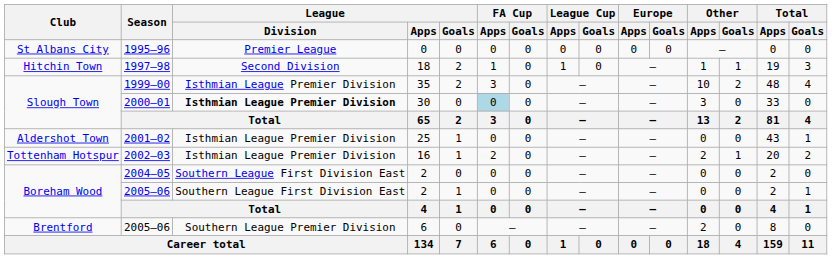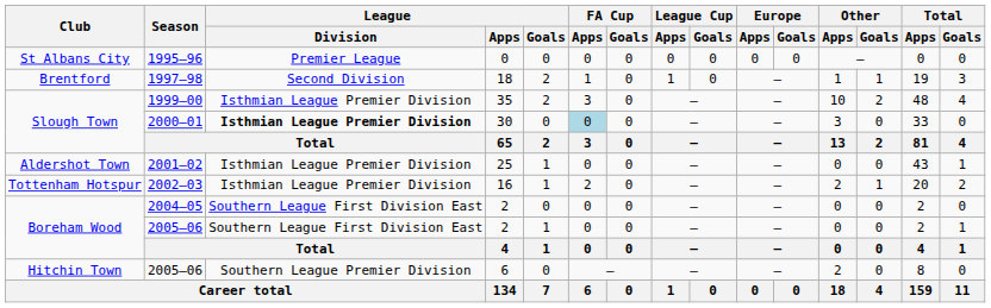 <table class="wikitable" style="text-align: center;">
 <tr>
 <th rowspan="2">Club</th>
 <th rowspan="2">Season</th>
 <th colspan="3">League</th>
 <th colspan="2">FA Cup</th>
 <th colspan="2">League Cup</th>
 <th colspan="2">Europe</th>
 <th colspan="2">Other</th>
 <th colspan="2">Total</th>
 </tr>
 <tr>
 <th>Division</th>
 <th>Apps</th>
 <th>Goals</th>
 <th>Apps</th>
 <th>Goals</th>
 <th>Apps</th>
 <th>Goals</th>
 <th>Apps</th>
 <th>Goals</th>
 <th>Apps</th>
 <th>Goals</th>
 <th>Apps</th>
 <th>Goals</th>
 </tr>
 <tr>
 <td><a href='#'>St Albans City</a></td>
 <td><a href='#'>1995–96</a></td>
 <td><a href='#'>Premier League</a></td>
 <td>0</td>
 <td>0</td>
 <td>0</td>
 <td>0</td>
 <td>0</td>
 <td>0</td>
 <td>0</td>
 <td>0</td>
 <td colspan="2">—</td>
 <td>0</td>
 <td>0</td>
 </tr>
 <tr>
-<td><a href='#'>Hitchin Town</a></td>
+<td><a href='#'>Brentford</a></td>
 <td><a href='#'>1997–98</a></td>
 <td><a href='#'>Second Division</a></td>
 <td>18</td>
 <td>2</td>
 <td>1</td>
 <td>0</td>
 <td>1</td>
 <td>0</td>
 <td colspan="2">—</td>
 <td>1</td>
 <td>1</td>
 <td>19</td>
 <td>3</td>
 </tr>
 <tr>
 <td rowspan="3"><a href='#'>Slough Town</a></td>
 <td><a href='#'>1999–00</a></td>
 <td><a href='#'>Isthmian League</a> Premier Division</td>
 <td>35</td>
 <td>2</td>
 <td>3</td>
 <td>0</td>
 <td colspan="2">—</td>
 <td colspan="2">—</td>
 <td>10</td>
 <td>2</td>
 <td>48</td>
 <td>4</td>
 </tr>
 <tr>
 <td><a href='#'>2000–01</a></td>
 <td><strong>Isthmian League Premier Division</strong></td>
 <td>30</td>
 <td>0</td>
 <td style="background: lightblue;">0</td>
 <td>0</td>
 <td colspan="2">—</td>
 <td colspan="2">—</td>
 <td>3</td>
 <td>0</td>
 <td>33</td>
 <td>0</td>
 </tr>
 <tr>
 <th colspan="2">Total</th>
 <th>65</th>
 <th>2</th>
 <th>3</th>
 <th>0</th>
 <th colspan="2">—</th>
 <th colspan="2">—</th>
 <th>13</th>
 <th>2</th>
 <th>81</th>
 <th>4</th>
 </tr>
 <tr>
 <td><a href='#'>Aldershot Town</a></td>
 <td><a href='#'>2001–02</a></td>
 <td>Isthmian League Premier Division</td>
 <td>25</td>
 <td>1</td>
 <td>0</td>
 <td>0</td>
 <td colspan="2">—</td>
 <td colspan="2">—</td>
 <td>0</td>
 <td>0</td>
 <td>43</td>
 <td>1</td>
 </tr>
 <tr>
 <td><a href='#'>Tottenham Hotspur</a></td>
 <td><a href='#'>2002–03</a></td>
 <td>Isthmian League Premier Division</td>
 <td>16</td>
 <td>1</td>
 <td>2</td>
 <td>0</td>
 <td colspan="2">—</td>
 <td colspan="2">—</td>
 <td>2</td>
 <td>1</td>
 <td>20</td>
 <td>2</td>
 </tr>
 <tr>
 <td rowspan="3"><a href='#'>Boreham Wood</a></td>
 <td><a href='#'>2004–05</a></td>
 <td><a href='#'>Southern League</a> First Division East</td>
 <td>2</td>
 <td>0</td>
 <td>0</td>
 <td>0</td>
 <td colspan="2">—</td>
 <td colspan="2">—</td>
 <td>0</td>
 <td>0</td>
 <td>2</td>
 <td>0</td>
 </tr>
 <tr>
 <td><a href='#'>2005–06</a></td>
 <td>Southern League First Division East</td>
 <td>2</td>
 <td>1</td>
 <td>0</td>
 <td>0</td>
 <td colspan="2">—</td>
 <td colspan="2">—</td>
 <td>0</td>
 <td>0</td>
 <td>2</td>
 <td>1</td>
 </tr>
 <tr>
 <th colspan="2">Total</th>
 <th>4</th>
 <th>1</th>
 <th>0</th>
 <th>0</th>
 <th colspan="2">—</th>
 <th colspan="2">—</th>
 <th>0</th>
 <th>0</th>
 <th>4</th>
 <th>1</th>
 </tr>
 <tr>
-<td><a href='#'>Brentford</a></td>
+<td><a href='#'>Hitchin Town</a></td>
 <td>2005–06</td>
 <td>Southern League Premier Division</td>
 <td>6</td>
 <td>0</td>
 <td colspan="2">—</td>
 <td colspan="2">—</td>
 <td colspan="2">—</td>
 <td>2</td>
 <td>0</td>
 <td>8</td>
 <td>0</td>
 </tr>
 <tr>
 <th colspan="3">Career total</th>
 <th>134</th>
 <th>7</th>
 <th>6</th>
 <th>0</th>
 <th>1</th>
 <th>0</th>
 <th>0</th>
 <th>0</th>
 <th>18</th>
 <th>4</th>
 <th>159</th>
 <th>11</th>
 </tr>
 </table>
